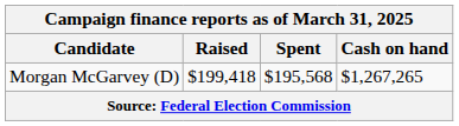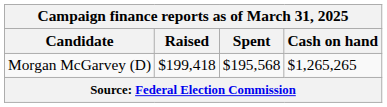 <table class="wikitable sortable">
 <tr>
 <th colspan=4>Campaign finance reports as of March 31, 2025</th>
 </tr>
 <tr style="text-align:center;">
 <th>Candidate</th>
 <th>Raised</th>
 <th>Spent</th>
 <th>Cash on hand</th>
 </tr>
 <tr>
 <td>Morgan McGarvey (D)</td>
 <td>$199,418</td>
 <td>$195,568</td>
-<td>$1,267,265</td>
+<td>$1,265,265</td>
 </tr>
 <tr>
 <th colspan="4"><small>Source: <a href='#'>Federal Election Commission</a></small></th>
 </tr>
 </table>
